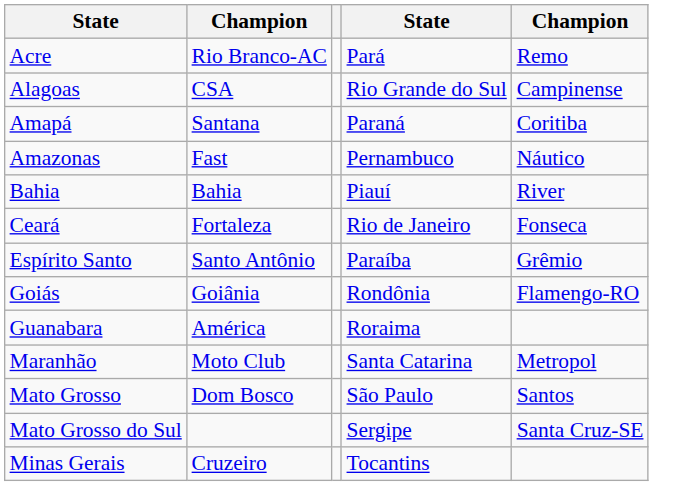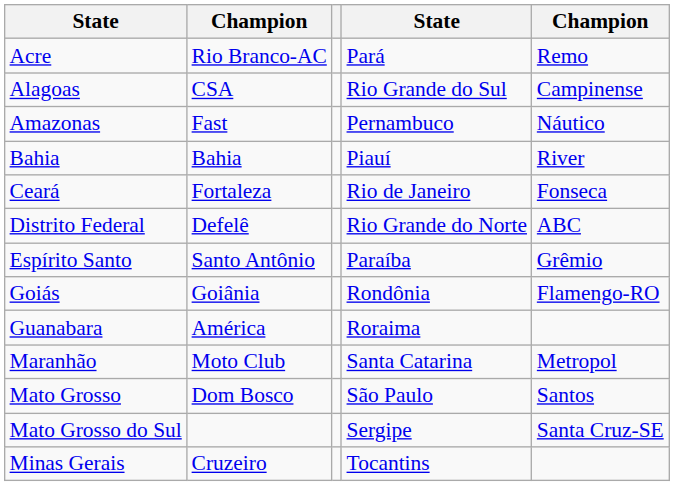 <table class="wikitable">
 <tr>
 <th>State</th>
 <th>Champion</th>
 <th></th>
 <th>State</th>
 <th>Champion</th>
 </tr>
 <tr>
 <td><a href='#'>Acre</a></td>
 <td><a href='#'>Rio Branco-AC</a></td>
 <td></td>
 <td><a href='#'>Pará</a></td>
 <td><a href='#'>Remo</a></td>
 </tr>
 <tr>
 <td><a href='#'>Alagoas</a></td>
 <td><a href='#'>CSA</a></td>
 <td></td>
 <td><a href='#'>Rio Grande do Sul</a></td>
 <td><a href='#'>Campinense</a></td>
 </tr>
 <tr>
-<td><a href='#'>Amapá</a></td>
-<td><a href='#'>Santana</a></td>
-<td></td>
-<td><a href='#'>Paraná</a></td>
-<td><a href='#'>Coritiba</a></td>
-</tr>
-<tr>
 <td><a href='#'>Amazonas</a></td>
 <td><a href='#'>Fast</a></td>
 <td></td>
 <td><a href='#'>Pernambuco</a></td>
 <td><a href='#'>Náutico</a></td>
 </tr>
 <tr>
 <td><a href='#'>Bahia</a></td>
 <td><a href='#'>Bahia</a></td>
 <td></td>
 <td><a href='#'>Piauí</a></td>
 <td><a href='#'>River</a></td>
 </tr>
 <tr>
 <td><a href='#'>Ceará</a></td>
 <td><a href='#'>Fortaleza</a></td>
 <td></td>
 <td><a href='#'>Rio de Janeiro</a></td>
 <td><a href='#'>Fonseca</a></td>
+</tr>
+<tr>
+<td><a href='#'>Distrito Federal</a></td>
+<td><a href='#'>Defelê</a></td>
+<td></td>
+<td><a href='#'>Rio Grande do Norte</a></td>
+<td><a href='#'>ABC</a></td>
 </tr>
 <tr>
 <td><a href='#'>Espírito Santo</a></td>
 <td><a href='#'>Santo Antônio</a></td>
 <td></td>
 <td><a href='#'>Paraíba</a></td>
 <td><a href='#'>Grêmio</a></td>
 </tr>
 <tr>
 <td><a href='#'>Goiás</a></td>
 <td><a href='#'>Goiânia</a></td>
 <td></td>
 <td><a href='#'>Rondônia</a></td>
 <td><a href='#'>Flamengo-RO</a></td>
 </tr>
 <tr>
 <td><a href='#'>Guanabara</a></td>
 <td><a href='#'>América</a></td>
 <td></td>
 <td><a href='#'>Roraima</a></td>
 <td></td>
 </tr>
 <tr>
 <td><a href='#'>Maranhão</a></td>
 <td><a href='#'>Moto Club</a></td>
 <td></td>
 <td><a href='#'>Santa Catarina</a></td>
 <td><a href='#'>Metropol</a></td>
 </tr>
 <tr>
 <td><a href='#'>Mato Grosso</a></td>
 <td><a href='#'>Dom Bosco</a></td>
 <td></td>
 <td><a href='#'>São Paulo</a></td>
 <td><a href='#'>Santos</a></td>
 </tr>
 <tr>
 <td><a href='#'>Mato Grosso do Sul</a></td>
 <td></td>
 <td></td>
 <td><a href='#'>Sergipe</a></td>
 <td><a href='#'>Santa Cruz-SE</a></td>
 </tr>
 <tr>
 <td><a href='#'>Minas Gerais</a></td>
 <td><a href='#'>Cruzeiro</a></td>
 <td></td>
 <td><a href='#'>Tocantins</a></td>
 <td></td>
 </tr>
 </table>
